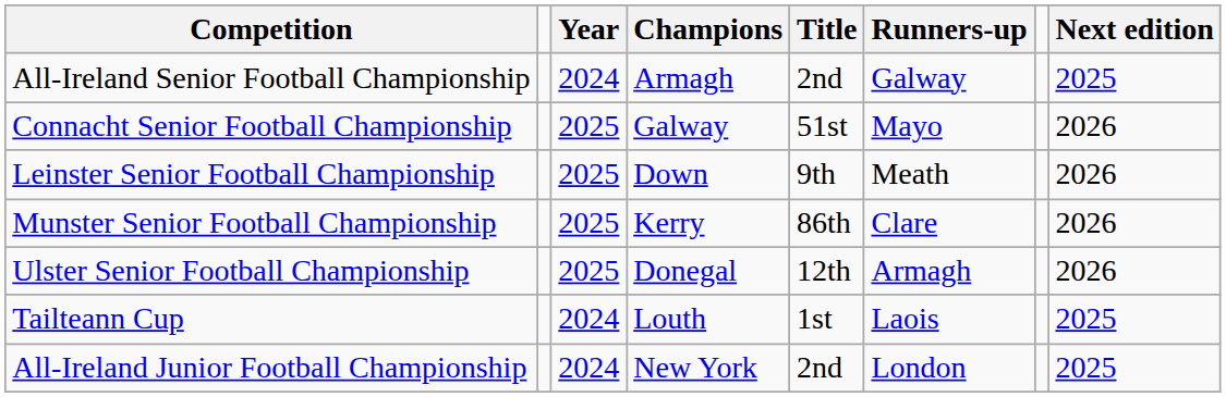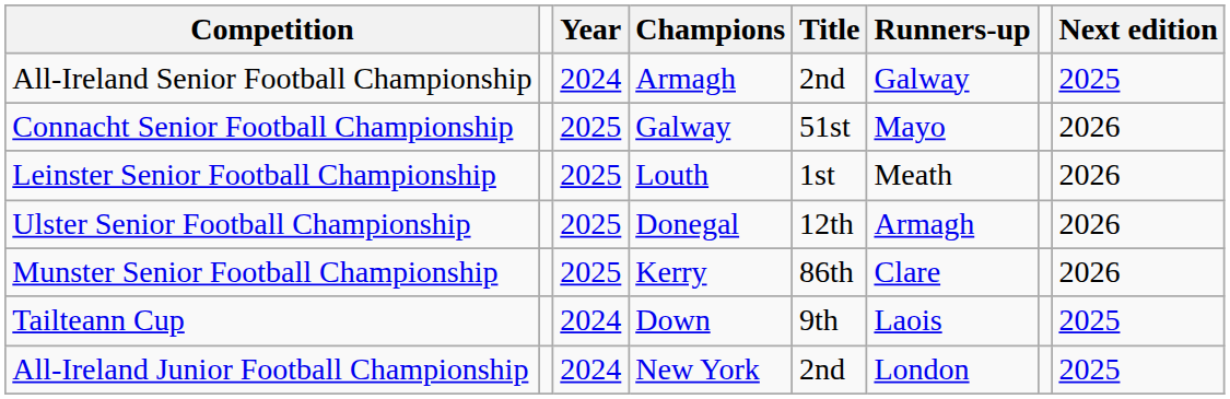 <table class="wikitable sortable">
 <tr>
 <th>Competition</th>
 <td></td>
 <th>Year</th>
 <th>Champions</th>
 <th>Title</th>
 <th>Runners-up</th>
 <td></td>
 <th>Next edition</th>
 </tr>
 <tr>
 <td>All-Ireland Senior Football Championship</td>
 <td></td>
 <td><a href='#'>2024</a></td>
 <td> <a href='#'>Armagh</a></td>
 <td>2nd</td>
 <td> <a href='#'>Galway</a></td>
 <td></td>
 <td><a href='#'>2025</a></td>
 </tr>
 <tr>
 <td><a href='#'>Connacht Senior Football Championship</a></td>
 <td></td>
 <td><a href='#'>2025</a></td>
 <td> <a href='#'>Galway</a></td>
 <td>51st</td>
 <td> <a href='#'>Mayo</a></td>
 <td></td>
 <td>2026</td>
 </tr>
 <tr>
 <td><a href='#'>Leinster Senior Football Championship</a></td>
 <td></td>
 <td><a href='#'>2025</a></td>
-<td> <a href='#'>Down</a></td>
-<td>9th</td>
+<td> <a href='#'>Louth</a></td>
+<td>1st</td>
 <td>Meath</td>
+<td></td>
+<td>2026</td>
+</tr>
+<tr>
+<td><a href='#'>Ulster Senior Football Championship</a></td>
+<td></td>
+<td><a href='#'>2025</a></td>
+<td> <a href='#'>Donegal</a></td>
+<td>12th</td>
+<td> <a href='#'>Armagh</a></td>
 <td></td>
 <td>2026</td>
 </tr>
 <tr>
 <td><a href='#'>Munster Senior Football Championship</a></td>
 <td></td>
 <td><a href='#'>2025</a></td>
 <td> <a href='#'>Kerry</a></td>
 <td>86th</td>
 <td> <a href='#'>Clare</a></td>
 <td></td>
 <td>2026</td>
 </tr>
 <tr>
-<td><a href='#'>Ulster Senior Football Championship</a></td>
-<td></td>
-<td><a href='#'>2025</a></td>
-<td> <a href='#'>Donegal</a></td>
-<td>12th</td>
-<td> <a href='#'>Armagh</a></td>
-<td></td>
-<td>2026</td>
-</tr>
-<tr>
 <td><a href='#'>Tailteann Cup</a></td>
 <td></td>
 <td><a href='#'>2024</a></td>
-<td> <a href='#'>Louth</a></td>
-<td>1st</td>
+<td> <a href='#'>Down</a></td>
+<td>9th</td>
 <td> <a href='#'>Laois</a></td>
 <td></td>
 <td><a href='#'>2025</a></td>
 </tr>
 <tr>
 <td><a href='#'>All-Ireland Junior Football Championship</a></td>
 <td></td>
 <td><a href='#'>2024</a></td>
 <td> <a href='#'>New York</a></td>
 <td>2nd</td>
 <td> <a href='#'>London</a></td>
 <td></td>
 <td><a href='#'>2025</a></td>
 </tr>
 </table>
